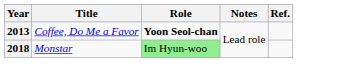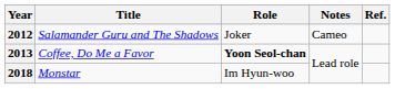 <table class="wikitable">
 <tr style="background:#b0c4de; text-align:center;">
 <th>Year</th>
 <th>Title</th>
 <th>Role</th>
 <th>Notes</th>
 <th>Ref.</th>
+</tr>
+<tr>
+<th>2012</th>
+<td><em><a href='#'>Salamander Guru and The Shadows</a></em></td>
+<td>Joker</td>
+<td>Cameo</td>
+<td></td>
 </tr>
 <tr>
 <th>2013</th>
 <td><em><a href='#'>Coffee, Do Me a Favor</a></em></td>
 <td><strong>Yoon Seol-chan</strong></td>
 <td rowspan="2">Lead role</td>
 <td></td>
 </tr>
 <tr>
 <th>2018</th>
 <td><em><a href='#'>Monstar</a></em></td>
-<td style="background: lightgreen;">Im Hyun-woo</td>
+<td>Im Hyun-woo</td>
 <td></td>
 </tr>
 </table>
